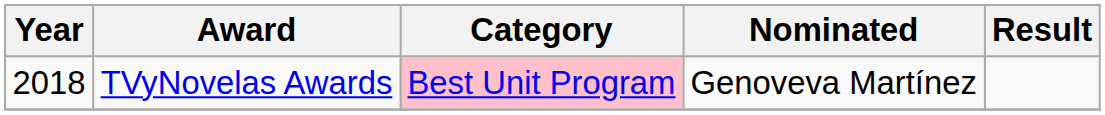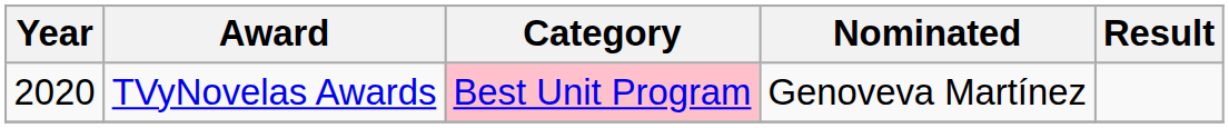 <table class="wikitable plainrowheaders">
 <tr>
 <th scope="col">Year</th>
 <th scope="col">Award</th>
 <th scope="col">Category</th>
 <th scope="col">Nominated</th>
 <th scope="col">Result</th>
 </tr>
 <tr>
-<td>2018</td>
+<td>2020</td>
 <td><a href='#'>TVyNovelas Awards</a></td>
 <td style="background: pink;"><a href='#'>Best Unit Program</a></td>
 <td>Genoveva Martínez</td>
 <td></td>
 </tr>
 <tr>
 </tr>
 </table>
